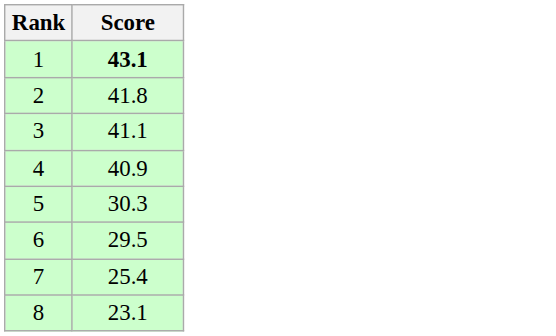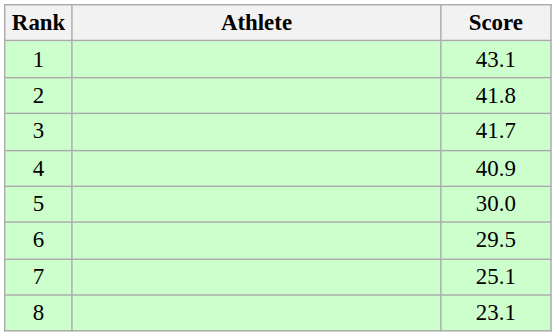 <table class=wikitable style="text-align:center">
 <tr>
 <th width=40>Rank</th>
+<th width=250>Athlete</th>
 <th width=70>Score</th>
 </tr>
 <tr bgcolor=ccffcc>
 <td>1</td>
-<td><strong>43.1</strong></td>
+<td align=left></td>
+<td>43.1</td>
 </tr>
 <tr bgcolor=ccffcc>
 <td>2</td>
+<td align=left></td>
 <td>41.8</td>
 </tr>
 <tr bgcolor=ccffcc>
 <td>3</td>
-<td>41.1</td>
+<td align=left></td>
+<td>41.7</td>
 </tr>
 <tr bgcolor=ccffcc>
 <td>4</td>
+<td align=left></td>
 <td>40.9</td>
 </tr>
 <tr bgcolor=ccffcc>
 <td>5</td>
-<td>30.3</td>
+<td align=left></td>
+<td>30.0</td>
 </tr>
 <tr bgcolor=ccffcc>
 <td>6</td>
+<td align=left></td>
 <td>29.5</td>
 </tr>
 <tr bgcolor=ccffcc>
 <td>7</td>
-<td>25.4</td>
+<td align=left></td>
+<td>25.1</td>
 </tr>
 <tr bgcolor=ccffcc>
 <td>8</td>
+<td align=left></td>
 <td>23.1</td>
 </tr>
 </table>
